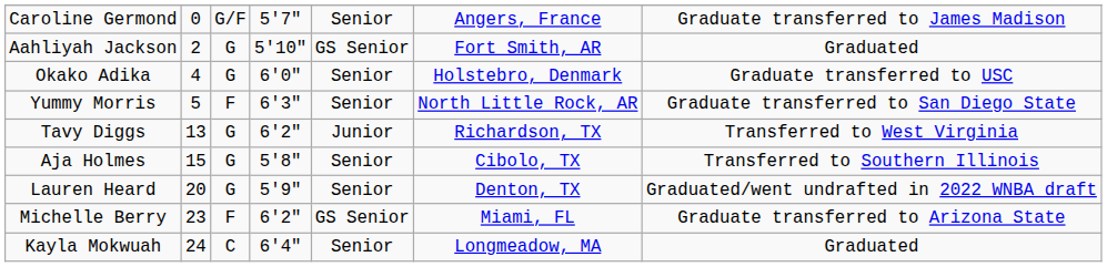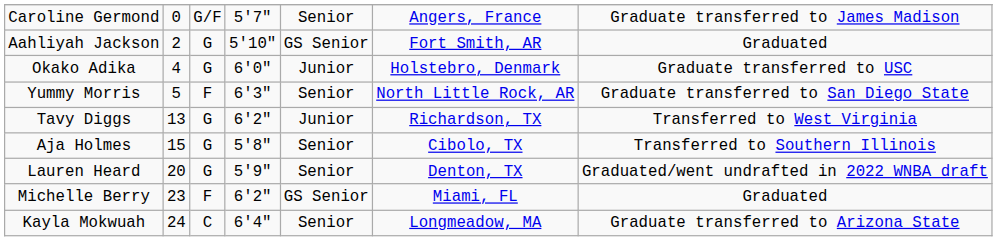 <table class="wikitable sortable" style="text-align: center">
 <tr align=center>
 </tr>
 <tr>
 <td>Caroline Germond</td>
 <td>0</td>
 <td>G/F</td>
 <td>5'7"</td>
 <td>Senior</td>
 <td><a href='#'>Angers, France</a></td>
 <td>Graduate transferred to <a href='#'>James Madison</a></td>
 </tr>
 <tr>
 <td>Aahliyah Jackson</td>
 <td>2</td>
 <td>G</td>
 <td>5'10"</td>
 <td>GS Senior</td>
 <td><a href='#'>Fort Smith, AR</a></td>
 <td>Graduated</td>
 </tr>
 <tr>
 <td>Okako Adika</td>
 <td>4</td>
 <td>G</td>
 <td>6'0"</td>
-<td>Senior</td>
+<td>Junior</td>
 <td><a href='#'>Holstebro, Denmark</a></td>
 <td>Graduate transferred to <a href='#'>USC</a></td>
 </tr>
 <tr>
 <td>Yummy Morris</td>
 <td>5</td>
 <td>F</td>
 <td>6'3"</td>
 <td>Senior</td>
 <td><a href='#'>North Little Rock, AR</a></td>
 <td>Graduate transferred to <a href='#'>San Diego State</a></td>
 </tr>
 <tr>
 <td>Tavy Diggs</td>
 <td>13</td>
 <td>G</td>
 <td>6'2"</td>
 <td>Junior</td>
 <td><a href='#'>Richardson, TX</a></td>
 <td>Transferred to <a href='#'>West Virginia</a></td>
 </tr>
 <tr>
 <td>Aja Holmes</td>
 <td>15</td>
 <td>G</td>
 <td>5'8"</td>
 <td>Senior</td>
 <td><a href='#'>Cibolo, TX</a></td>
 <td>Transferred to <a href='#'>Southern Illinois</a></td>
 </tr>
 <tr>
 <td>Lauren Heard</td>
 <td>20</td>
 <td>G</td>
 <td>5'9"</td>
 <td>Senior</td>
 <td><a href='#'>Denton, TX</a></td>
 <td>Graduated/went undrafted in <a href='#'>2022 WNBA draft</a></td>
 </tr>
 <tr>
 <td>Michelle Berry</td>
 <td>23</td>
 <td>F</td>
 <td>6'2"</td>
 <td>GS Senior</td>
 <td><a href='#'>Miami, FL</a></td>
-<td>Graduate transferred to <a href='#'>Arizona State</a></td>
+<td>Graduated</td>
 </tr>
 <tr>
 <td>Kayla Mokwuah</td>
 <td>24</td>
 <td>C</td>
 <td>6'4"</td>
 <td>Senior</td>
 <td><a href='#'>Longmeadow, MA</a></td>
-<td>Graduated</td>
+<td>Graduate transferred to <a href='#'>Arizona State</a></td>
 </tr>
 </table>
